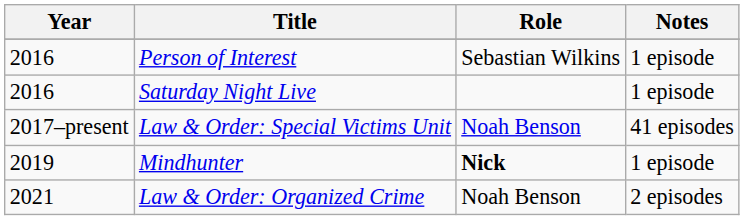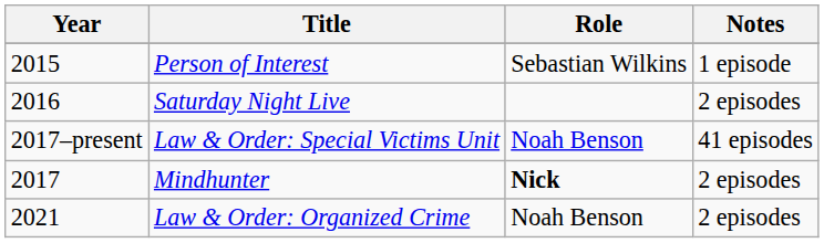 <table class="wikitable unsortable">
 <tr>
 <th>Year</th>
 <th>Title</th>
 <th>Role</th>
 <th>Notes</th>
 </tr>
 <tr>
 </tr>
 <tr>
-<td>2016</td>
+<td>2015</td>
 <td><em><a href='#'>Person of Interest</a></em></td>
 <td>Sebastian Wilkins</td>
 <td>1 episode</td>
 </tr>
 <tr>
 <td>2016</td>
 <td><em><a href='#'>Saturday Night Live</a></em></td>
 <td></td>
-<td>1 episode</td>
+<td>2 episodes</td>
 </tr>
 <tr>
 <td>2017–present</td>
 <td><em><a href='#'>Law & Order: Special Victims Unit</a></em></td>
 <td><a href='#'>Noah Benson</a></td>
 <td>41 episodes</td>
 </tr>
 <tr>
-<td>2019</td>
+<td>2017</td>
 <td><em><a href='#'>Mindhunter</a></em></td>
 <td><strong>Nick</strong></td>
-<td>1 episode</td>
+<td>2 episodes</td>
 </tr>
 <tr>
 <td>2021</td>
 <td><em><a href='#'>Law & Order: Organized Crime</a></em></td>
 <td>Noah Benson</td>
 <td>2 episodes</td>
 </tr>
 </table>
